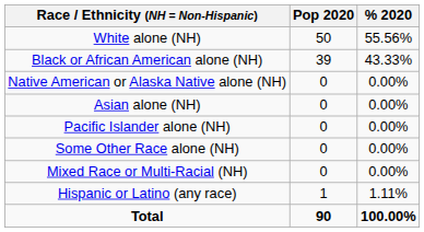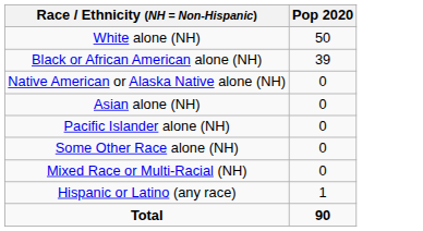 <table class="wikitable" style="text-align:center;">
 <tr>
 <th>Race / Ethnicity <small>(<em>NH = Non-Hispanic</em>)</small></th>
 <th>Pop 2020</th>
-<th>% 2020</th>
 </tr>
 <tr>
 <td><a href='#'>White</a> alone (NH)</td>
 <td>50</td>
-<td>55.56%</td>
 </tr>
 <tr>
 <td><a href='#'>Black or African American</a> alone (NH)</td>
 <td>39</td>
-<td>43.33%</td>
 </tr>
 <tr>
 <td><a href='#'>Native American</a> or <a href='#'>Alaska Native</a> alone (NH)</td>
 <td>0</td>
-<td>0.00%</td>
 </tr>
 <tr>
 <td><a href='#'>Asian</a> alone (NH)</td>
 <td>0</td>
-<td>0.00%</td>
 </tr>
 <tr>
 <td><a href='#'>Pacific Islander</a> alone (NH)</td>
 <td>0</td>
-<td>0.00%</td>
 </tr>
 <tr>
 <td><a href='#'>Some Other Race</a> alone (NH)</td>
 <td>0</td>
-<td>0.00%</td>
 </tr>
 <tr>
 <td><a href='#'>Mixed Race or Multi-Racial</a> (NH)</td>
 <td>0</td>
-<td>0.00%</td>
 </tr>
 <tr>
 <td><a href='#'>Hispanic or Latino</a> (any race)</td>
 <td>1</td>
-<td>1.11%</td>
 </tr>
 <tr>
 <td><strong>Total</strong></td>
 <td><strong>90</strong></td>
-<td><strong>100.00%</strong></td>
 </tr>
 </table>
